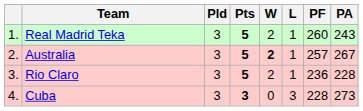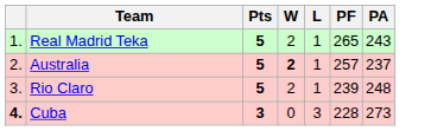 <table class=wikitable style="text-align:center">
 <tr>
 <th width=15></th>
 <th width=220>Team</th>
-<th width=20>Pld</th>
 <th width=30>Pts</th>
 <th width=20>W</th>
 <th width=20>L</th>
 <th width=20>PF</th>
 <th width=20>PA</th>
 </tr>
 <tr style="background: #ccffcc;">
 <td>1.</td>
 <td align=left> <a href='#'>Real Madrid Teka</a></td>
-<td>3</td>
 <td><strong>5</strong></td>
 <td>2</td>
 <td>1</td>
-<td>260</td>
+<td>265</td>
 <td>243</td>
 </tr>
 <tr style="background:#ffcccc;">
 <td>2.</td>
 <td align=left> <a href='#'>Australia</a></td>
-<td>3</td>
 <td><strong>5</strong></td>
 <td><strong>2</strong></td>
 <td>1</td>
 <td>257</td>
-<td>267</td>
+<td>237</td>
 </tr>
 <tr style="background:#ffcccc;">
 <td>3.</td>
 <td align=left> <a href='#'>Rio Claro</a></td>
-<td>3</td>
 <td><strong>5</strong></td>
 <td>2</td>
 <td>1</td>
-<td>236</td>
-<td>228</td>
+<td>239</td>
+<td>248</td>
 </tr>
 <tr style="background:#ffcccc;">
-<td>4.</td>
+<td><strong>4.</strong></td>
 <td align=left> <a href='#'>Cuba</a></td>
-<td>3</td>
 <td><strong>3</strong></td>
 <td>0</td>
 <td>3</td>
 <td>228</td>
 <td>273</td>
 </tr>
 </table>
